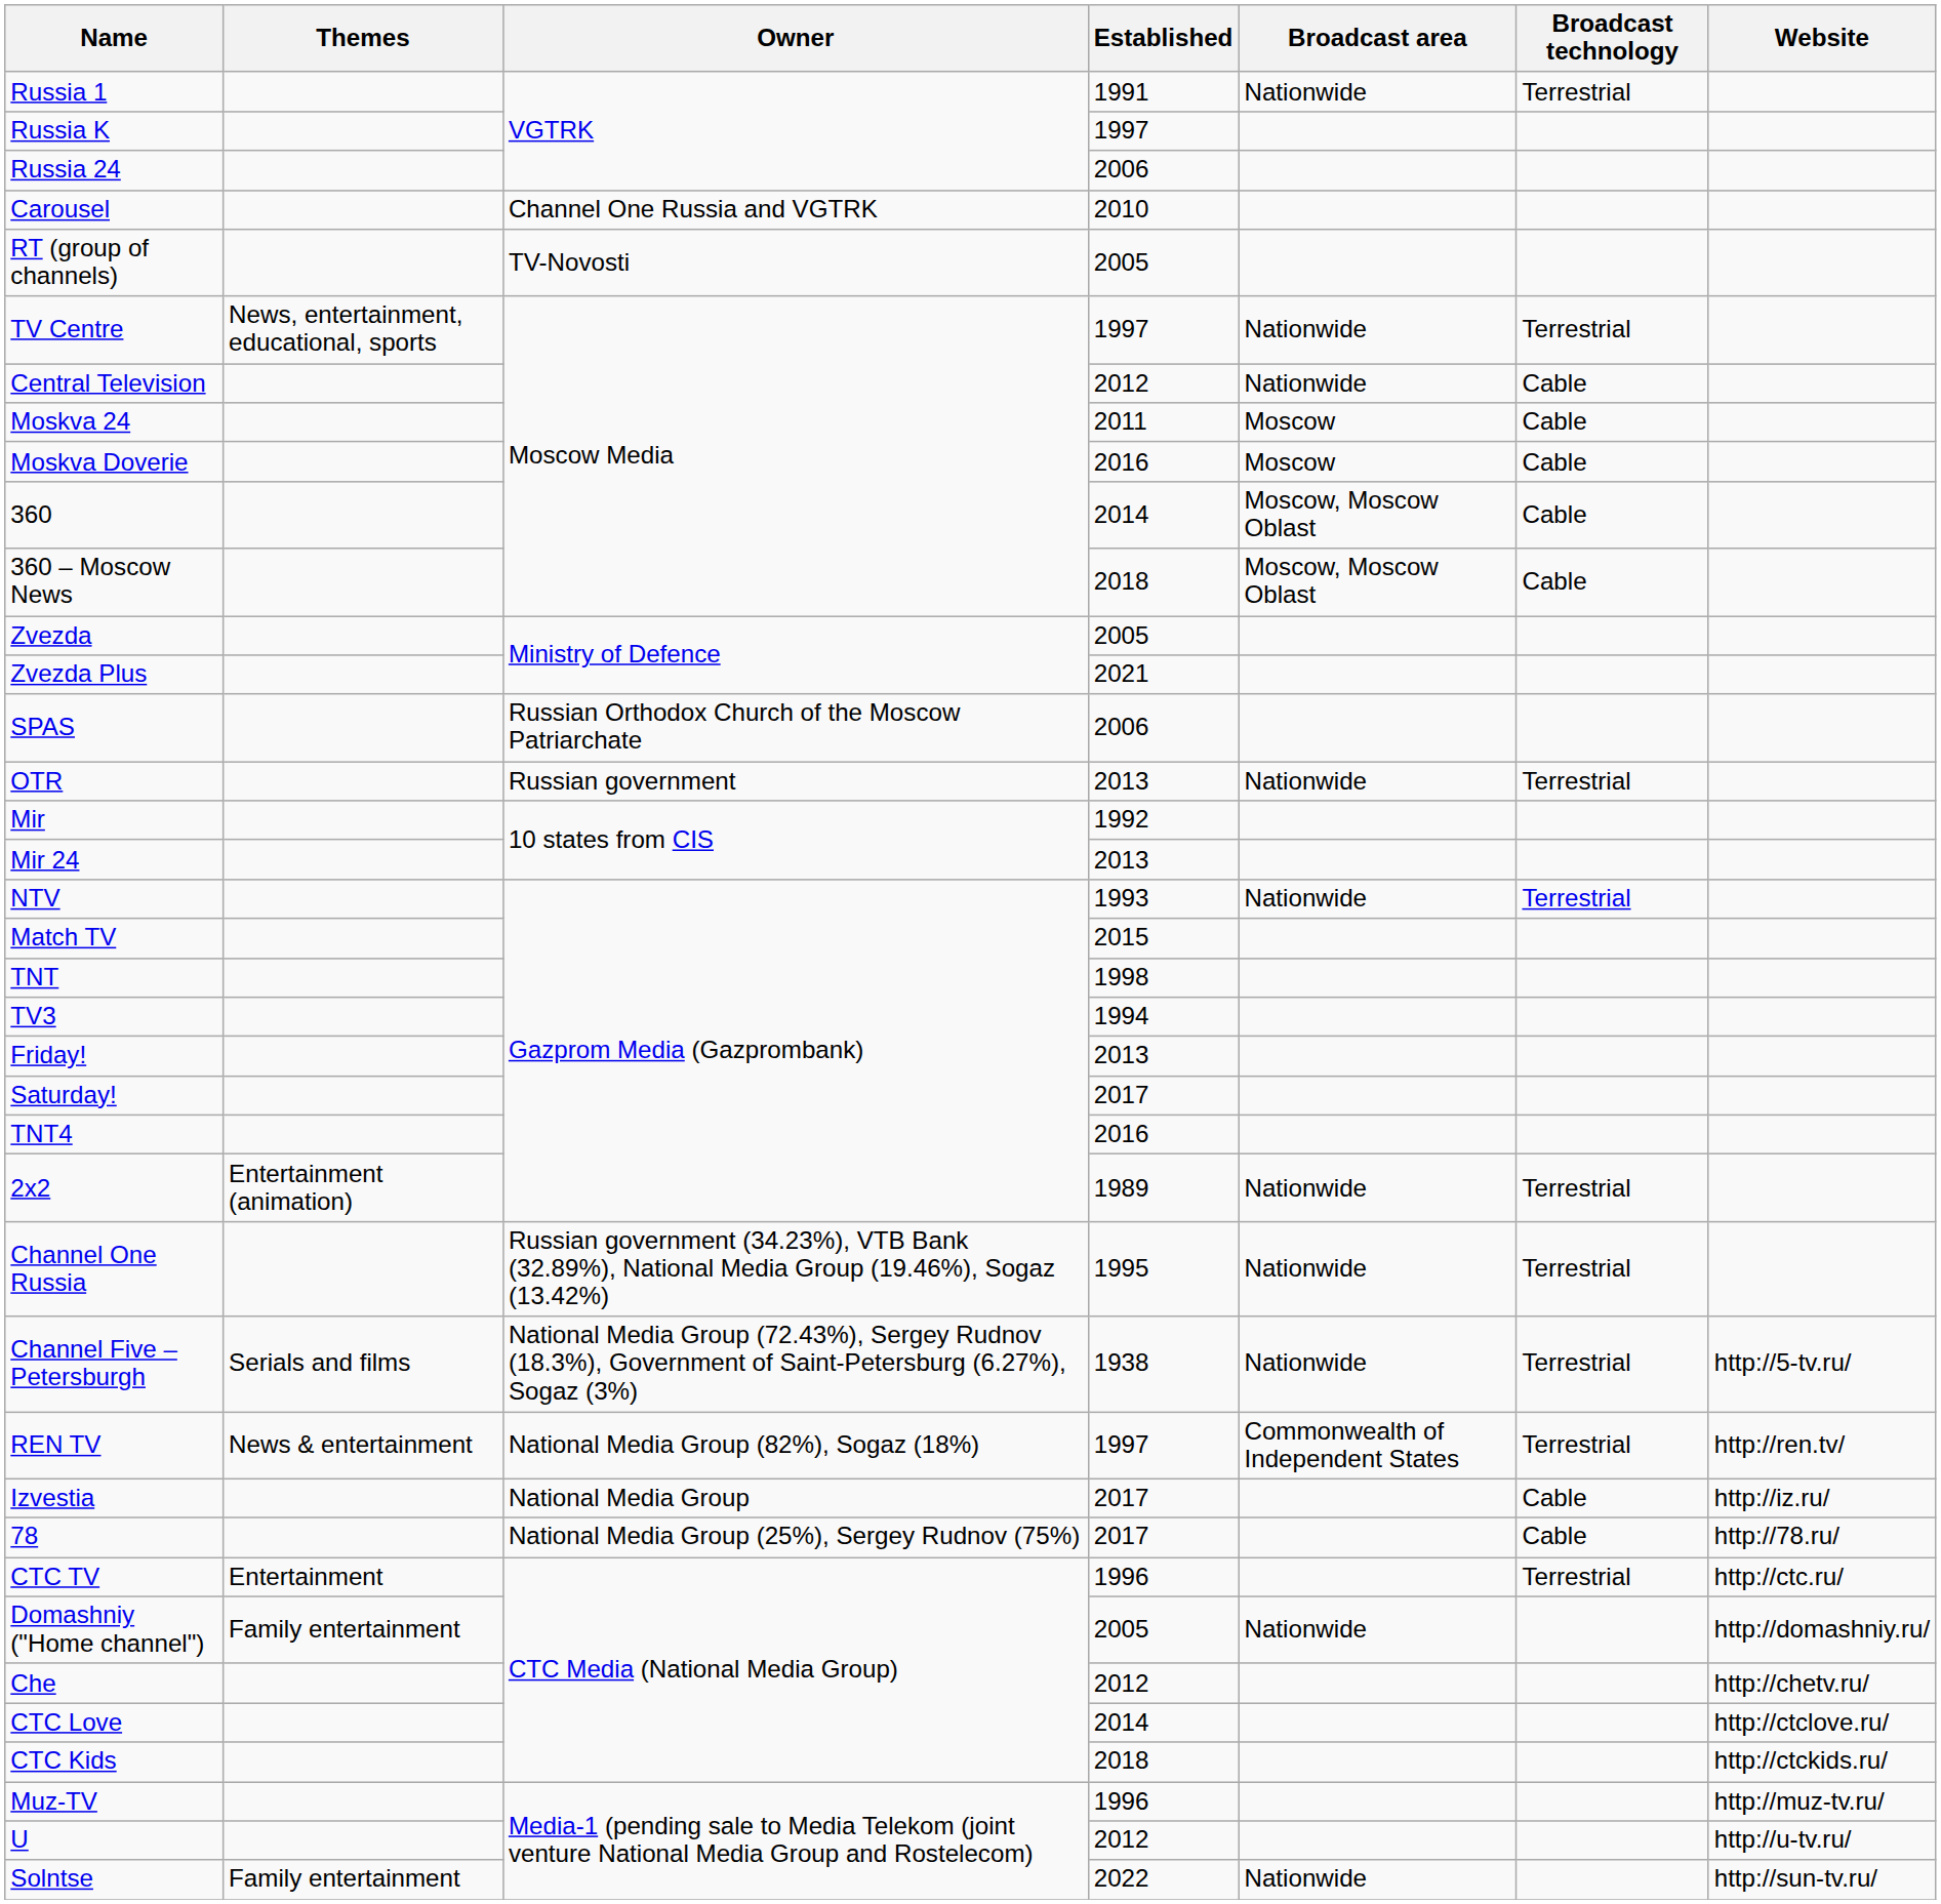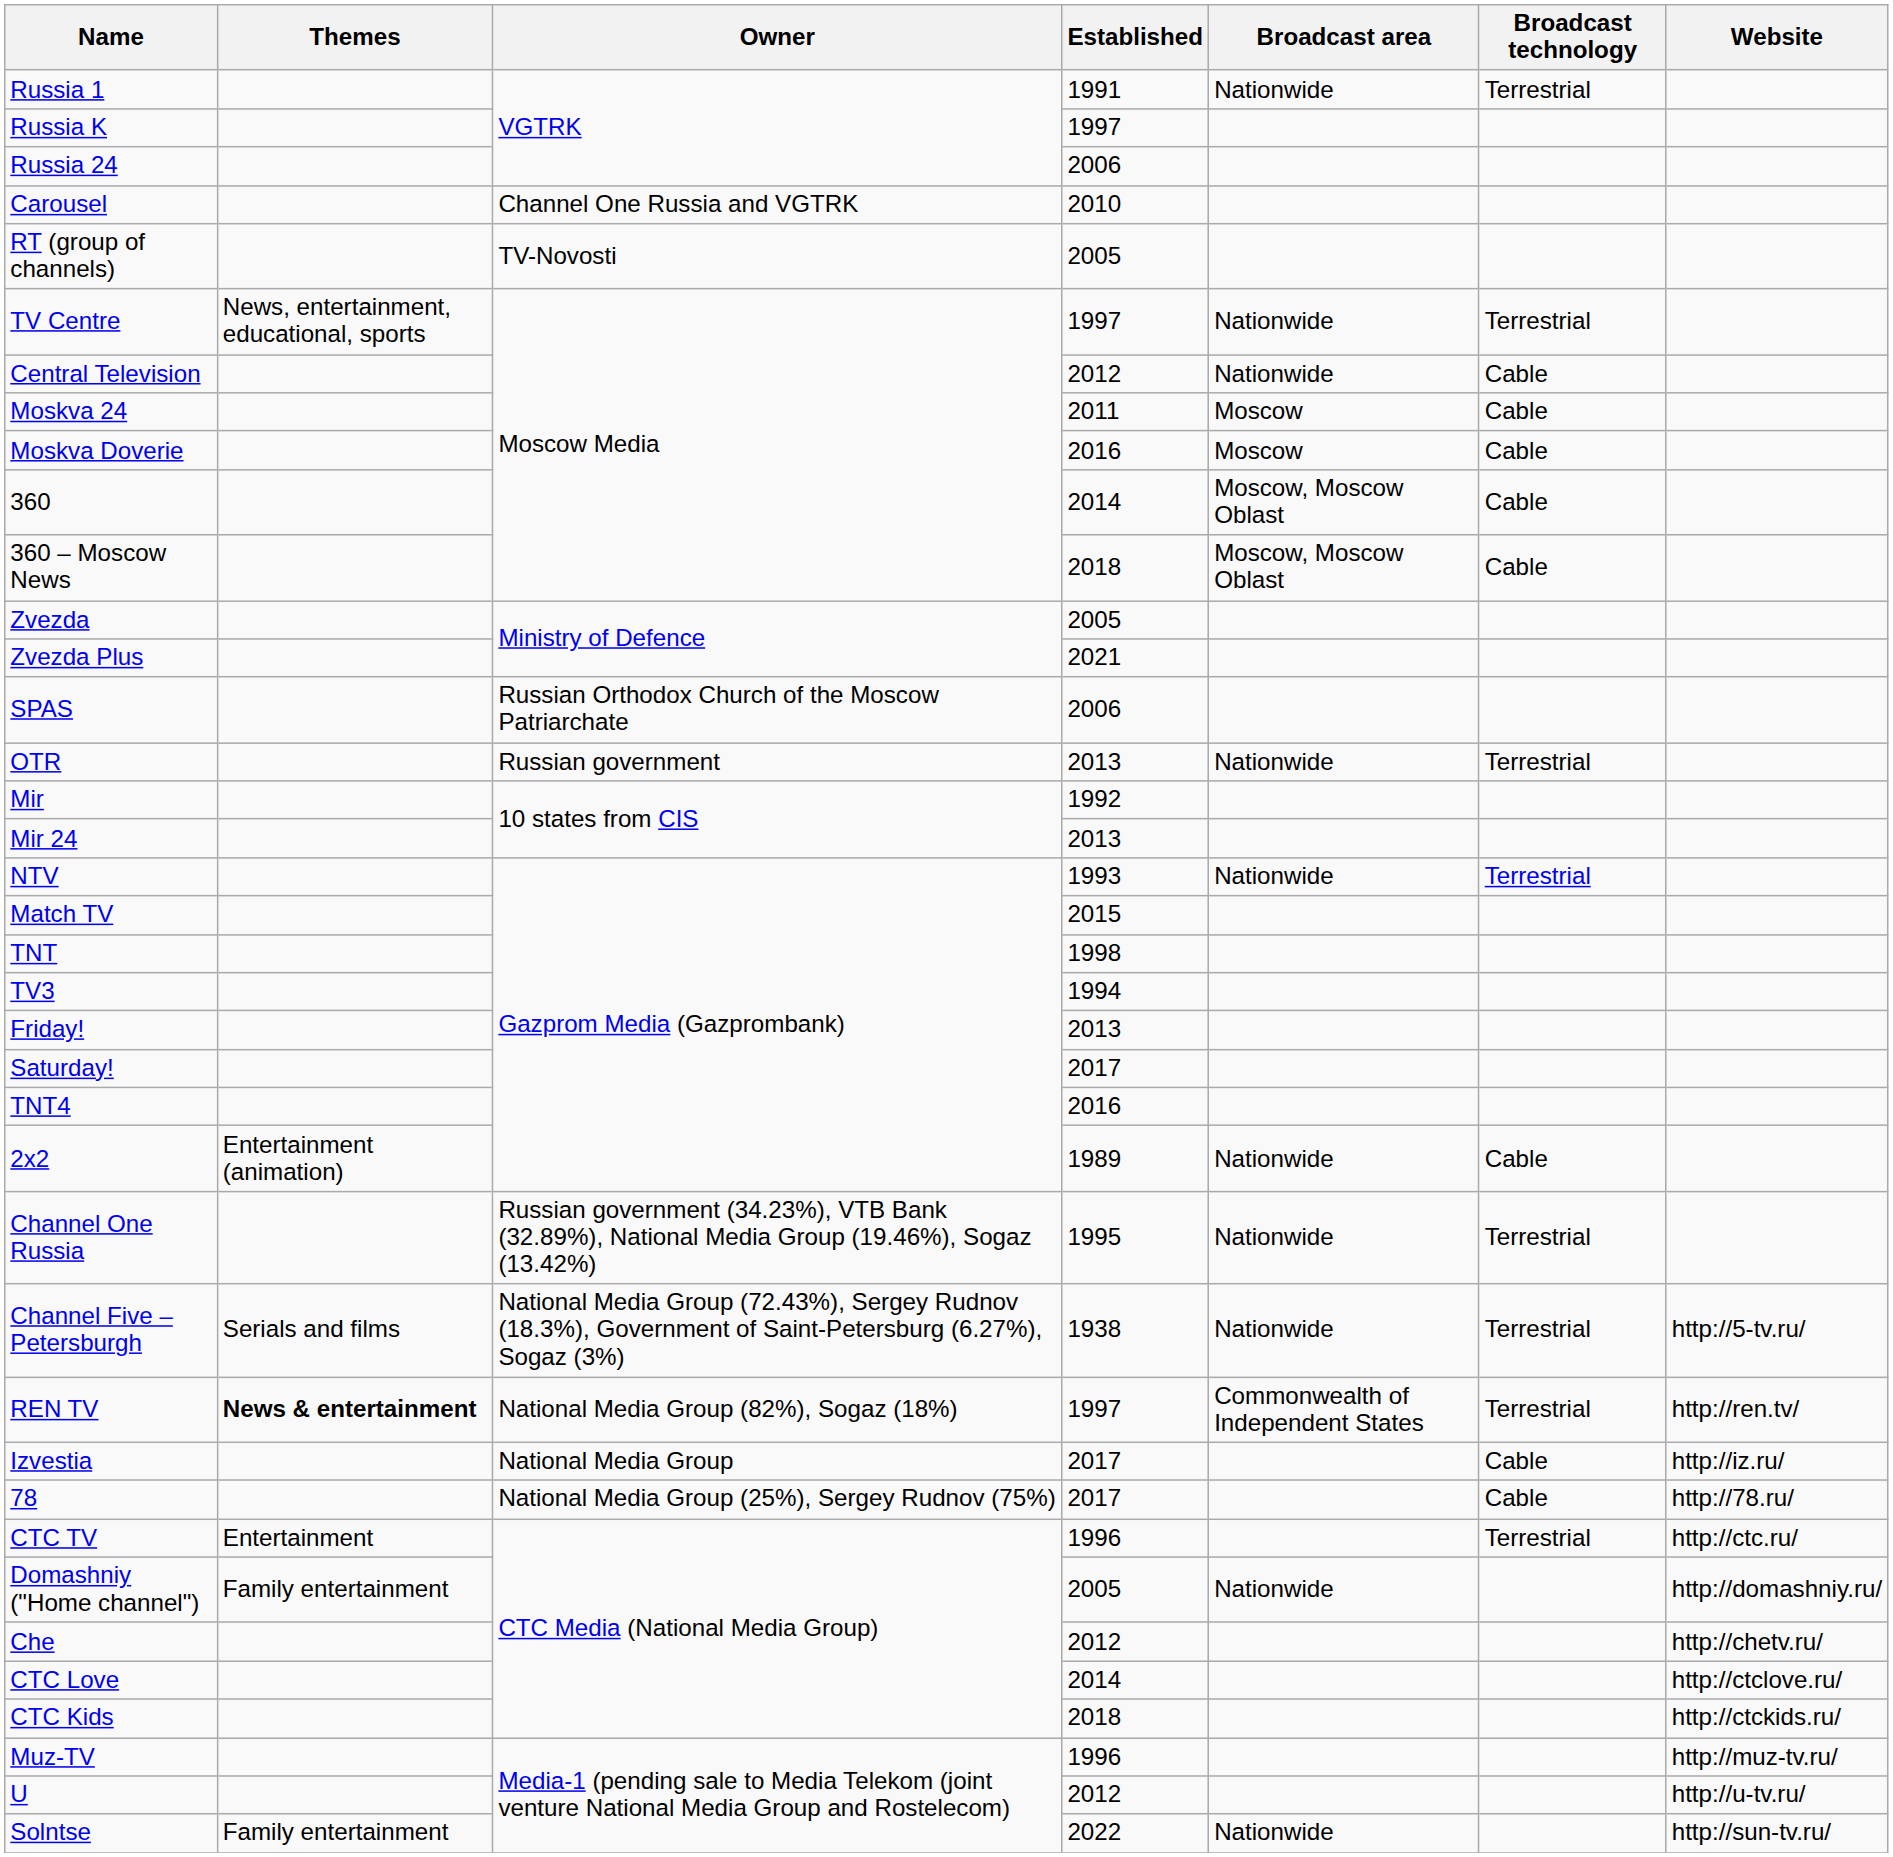 <table class="wikitable sortable">
 <tr>
 <th>Name</th>
 <th>Themes</th>
 <th>Owner</th>
 <th>Established</th>
 <th>Broadcast area</th>
 <th>Broadcast technology</th>
 <th>Website</th>
 </tr>
 <tr>
 <td><a href='#'>Russia 1</a></td>
 <td></td>
 <td rowspan="3"><a href='#'>VGTRK</a></td>
 <td>1991</td>
 <td>Nationwide</td>
 <td>Terrestrial</td>
 <td></td>
 </tr>
 <tr>
 <td><a href='#'>Russia K</a></td>
 <td></td>
 <td>1997</td>
 <td></td>
 <td></td>
 <td></td>
 </tr>
 <tr>
 <td><a href='#'>Russia 24</a></td>
 <td></td>
 <td>2006</td>
 <td></td>
 <td></td>
 <td></td>
 </tr>
 <tr>
 <td><a href='#'>Carousel</a></td>
 <td></td>
 <td>Channel One Russia and VGTRK</td>
 <td>2010</td>
 <td></td>
 <td></td>
 <td></td>
 </tr>
 <tr>
 <td><a href='#'>RT</a> (group of channels)</td>
 <td></td>
 <td>TV-Novosti</td>
 <td>2005</td>
 <td></td>
 <td></td>
 <td></td>
 </tr>
 <tr>
 <td><a href='#'>TV Centre</a></td>
 <td>News, entertainment, educational, sports</td>
 <td rowspan="6">Moscow Media</td>
 <td>1997</td>
 <td>Nationwide</td>
 <td>Terrestrial</td>
 <td></td>
 </tr>
 <tr>
 <td><a href='#'>Central Television</a></td>
 <td></td>
 <td>2012</td>
 <td>Nationwide</td>
 <td>Cable</td>
 <td></td>
 </tr>
 <tr>
 <td><a href='#'>Moskva 24</a></td>
 <td></td>
 <td>2011</td>
 <td>Moscow</td>
 <td>Cable</td>
 <td></td>
 </tr>
 <tr>
 <td><a href='#'>Moskva Doverie</a></td>
 <td></td>
 <td>2016</td>
 <td>Moscow</td>
 <td>Cable</td>
 <td></td>
 </tr>
 <tr>
 <td>360</td>
 <td></td>
 <td>2014</td>
 <td>Moscow, Moscow Oblast</td>
 <td>Cable</td>
 <td></td>
 </tr>
 <tr>
 <td>360 – Moscow News</td>
 <td></td>
 <td>2018</td>
 <td>Moscow, Moscow Oblast</td>
 <td>Cable</td>
 <td></td>
 </tr>
 <tr>
 <td><a href='#'>Zvezda</a></td>
 <td></td>
 <td rowspan="2"><a href='#'>Ministry of Defence</a></td>
 <td>2005</td>
 <td></td>
 <td></td>
 <td></td>
 </tr>
 <tr>
 <td><a href='#'>Zvezda Plus</a></td>
 <td></td>
 <td>2021</td>
 <td></td>
 <td></td>
 <td></td>
 </tr>
 <tr>
 <td><a href='#'>SPAS</a></td>
 <td></td>
 <td>Russian Orthodox Church of the Moscow Patriarchate</td>
 <td>2006</td>
 <td></td>
 <td></td>
 <td></td>
 </tr>
 <tr>
 <td><a href='#'>OTR</a></td>
 <td></td>
 <td>Russian government</td>
 <td>2013</td>
 <td>Nationwide</td>
 <td>Terrestrial</td>
 <td></td>
 </tr>
 <tr>
 <td><a href='#'>Mir</a></td>
 <td></td>
 <td rowspan="2">10 states from <a href='#'>CIS</a></td>
 <td>1992</td>
 <td></td>
 <td></td>
 <td></td>
 </tr>
 <tr>
 <td><a href='#'>Mir 24</a></td>
 <td></td>
 <td>2013</td>
 <td></td>
 <td></td>
 <td></td>
 </tr>
 <tr>
 <td><a href='#'>NTV</a></td>
 <td></td>
 <td rowspan="8"><a href='#'>Gazprom Media</a> (Gazprombank)</td>
 <td>1993</td>
 <td>Nationwide</td>
 <td><a href='#'>Terrestrial</a></td>
 <td></td>
 </tr>
 <tr>
 <td><a href='#'>Match TV</a></td>
 <td></td>
 <td>2015</td>
 <td></td>
 <td></td>
 <td></td>
 </tr>
 <tr>
 <td><a href='#'>TNT</a></td>
 <td></td>
 <td>1998</td>
 <td></td>
 <td></td>
 <td></td>
 </tr>
 <tr>
 <td><a href='#'>TV3</a></td>
 <td></td>
 <td>1994</td>
 <td></td>
 <td></td>
 <td></td>
 </tr>
 <tr>
 <td><a href='#'>Friday!</a></td>
 <td></td>
 <td>2013</td>
 <td></td>
 <td></td>
 <td></td>
 </tr>
 <tr>
 <td><a href='#'>Saturday!</a></td>
 <td></td>
 <td>2017</td>
 <td></td>
 <td></td>
 <td></td>
 </tr>
 <tr>
 <td><a href='#'>TNT4</a></td>
 <td></td>
 <td>2016</td>
 <td></td>
 <td></td>
 <td></td>
 </tr>
 <tr>
 <td><a href='#'>2x2</a></td>
 <td>Entertainment (animation)</td>
 <td>1989</td>
 <td>Nationwide</td>
-<td>Terrestrial</td>
+<td>Cable</td>
 <td></td>
 </tr>
 <tr>
 <td><a href='#'>Channel One Russia</a></td>
 <td></td>
 <td>Russian government (34.23%), VTB Bank (32.89%), National Media Group (19.46%), Sogaz (13.42%)</td>
 <td>1995</td>
 <td>Nationwide</td>
 <td>Terrestrial</td>
 <td></td>
 </tr>
 <tr>
 <td><a href='#'>Channel Five – Petersburgh</a></td>
 <td>Serials and films</td>
 <td>National Media Group (72.43%), Sergey Rudnov (18.3%), Government of Saint-Petersburg (6.27%), Sogaz (3%)</td>
 <td>1938</td>
 <td>Nationwide</td>
 <td>Terrestrial</td>
 <td>http://5-tv.ru/</td>
 </tr>
 <tr>
 <td><a href='#'>REN TV</a></td>
-<td>News & entertainment</td>
+<td><strong>News & entertainment</strong></td>
 <td>National Media Group (82%), Sogaz (18%)</td>
 <td>1997</td>
 <td>Commonwealth of Independent States</td>
 <td>Terrestrial</td>
 <td>http://ren.tv/</td>
 </tr>
 <tr>
 <td><a href='#'>Izvestia</a></td>
 <td></td>
 <td>National Media Group</td>
 <td>2017</td>
 <td></td>
 <td>Cable</td>
 <td>http://iz.ru/</td>
 </tr>
 <tr>
 <td><a href='#'>78</a></td>
 <td></td>
 <td>National Media Group (25%), Sergey Rudnov (75%)</td>
 <td>2017</td>
 <td></td>
 <td>Cable</td>
 <td>http://78.ru/</td>
 </tr>
 <tr>
 <td><a href='#'>CTC TV</a></td>
 <td>Entertainment</td>
 <td rowspan="5"><a href='#'>CTC Media</a> (National Media Group)</td>
 <td>1996</td>
 <td></td>
 <td>Terrestrial</td>
 <td>http://ctc.ru/</td>
 </tr>
 <tr>
 <td><a href='#'>Domashniy</a> ("Home channel")</td>
 <td>Family entertainment</td>
 <td>2005</td>
 <td>Nationwide</td>
 <td></td>
 <td>http://domashniy.ru/</td>
 </tr>
 <tr>
 <td><a href='#'>Che</a></td>
 <td></td>
 <td>2012</td>
 <td></td>
 <td></td>
 <td>http://chetv.ru/</td>
 </tr>
 <tr>
 <td><a href='#'>CTC Love</a></td>
 <td></td>
 <td>2014</td>
 <td></td>
 <td></td>
 <td>http://ctclove.ru/</td>
 </tr>
 <tr>
 <td><a href='#'>CTC Kids</a></td>
 <td></td>
 <td>2018</td>
 <td></td>
 <td></td>
 <td>http://ctckids.ru/</td>
 </tr>
 <tr>
 <td><a href='#'>Muz-TV</a></td>
 <td></td>
 <td rowspan="3"><a href='#'>Media-1</a> (pending sale to Media Telekom (joint venture National Media Group and Rostelecom)</td>
 <td>1996</td>
 <td></td>
 <td></td>
 <td>http://muz-tv.ru/</td>
 </tr>
 <tr>
 <td><a href='#'>U</a></td>
 <td></td>
 <td>2012</td>
 <td></td>
 <td></td>
 <td>http://u-tv.ru/</td>
 </tr>
 <tr>
 <td><a href='#'>Solntse</a></td>
 <td>Family entertainment</td>
 <td>2022</td>
 <td>Nationwide</td>
 <td></td>
 <td>http://sun-tv.ru/</td>
 </tr>
 </table>
